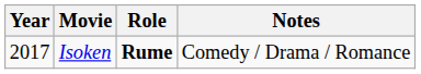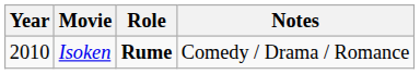 <table class="wikitable">
 <tr>
 <th>Year</th>
 <th>Movie</th>
 <th>Role</th>
 <th>Notes</th>
 </tr>
 <tr>
-<td>2017</td>
+<td>2010</td>
 <td><em><a href='#'>Isoken</a></em></td>
 <td><strong>Rume</strong></td>
 <td>Comedy / Drama / Romance</td>
 </tr>
 </table>
